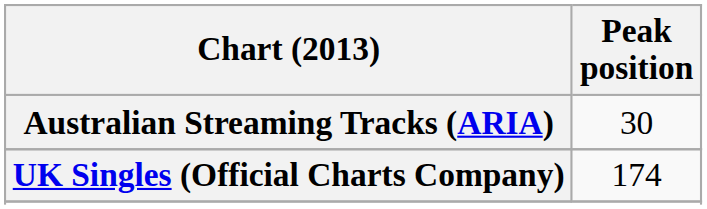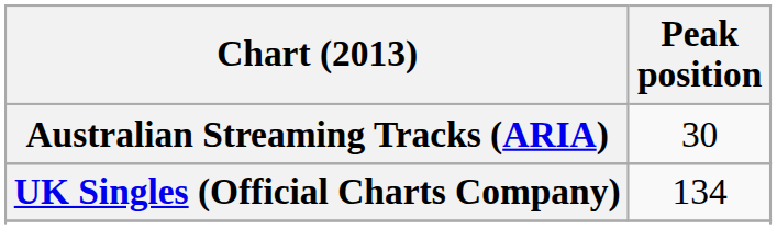 <table class="wikitable plainrowheaders sortable">
 <tr>
 <th scope="col" align="left">Chart (2013)</th>
 <th scope="col" align="center">Peak<br>position</th>
 </tr>
 <tr>
 <th scope="row">Australian Streaming Tracks (<a href='#'>ARIA</a>)</th>
 <td align="center">30</td>
 </tr>
 <tr>
 </tr>
 <tr>
 <th scope="row"><a href='#'>UK Singles</a> (Official Charts Company)</th>
-<td align="center">174</td>
+<td align="center">134</td>
 </tr>
 <tr>
 </tr>
 <tr>
 </tr>
 <tr>
 </tr>
 </table>
